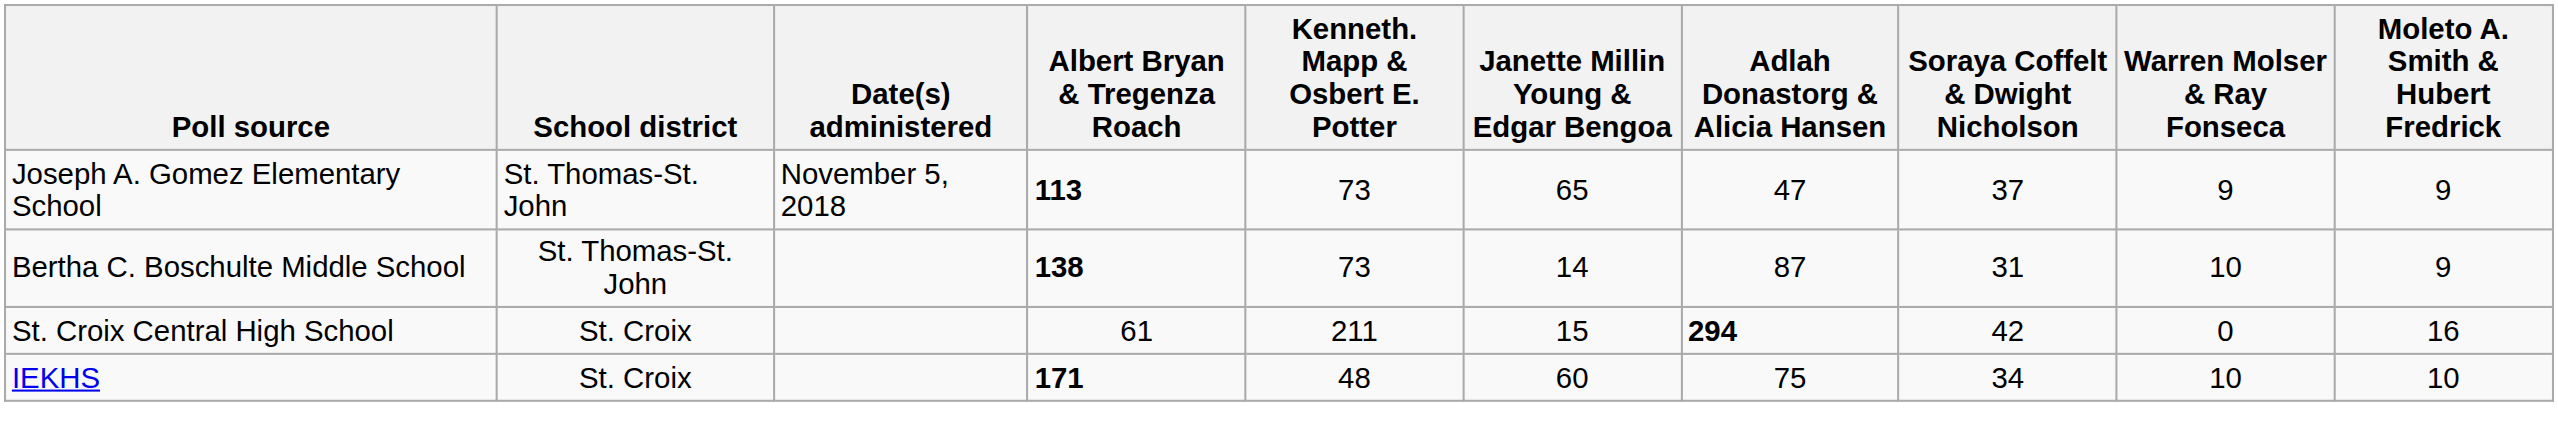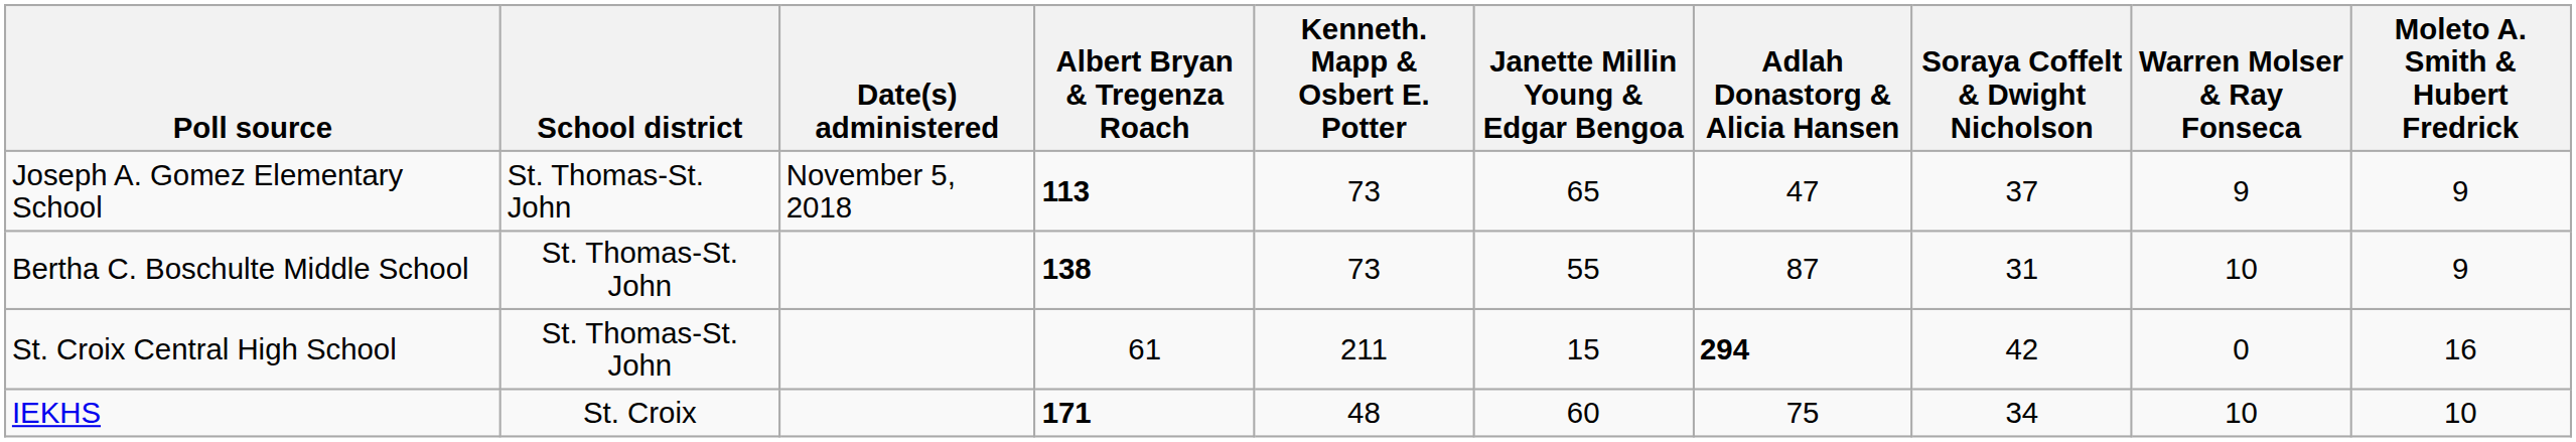 <table class="wikitable" style="font-size:90%">
 <tr valign=bottom>
 <th>Poll source</th>
 <th>School district</th>
 <th>Date(s)<br>administered</th>
 <th style="width:100px;">Albert Bryan & Tregenza Roach</th>
 <th style="width:100px;">Kenneth. Mapp & Osbert E. Potter</th>
 <th style="width:100px;">Janette Millin Young & Edgar Bengoa</th>
 <th style="width:100px;">Adlah Donastorg & Alicia Hansen</th>
 <th style="width:100px;">Soraya Coffelt & Dwight Nicholson</th>
 <th style="width:100px;">Warren Molser & Ray Fonseca</th>
 <th style="width:100px;">Moleto A. Smith & Hubert Fredrick</th>
 </tr>
 <tr>
 <td>Joseph A. Gomez Elementary School</td>
 <td>St. Thomas-St. John</td>
 <td>November 5, 2018</td>
 <td><strong>113</strong></td>
 <td align=center>73</td>
 <td align=center>65</td>
 <td align=center>47</td>
 <td align=center>37</td>
 <td align=center>9</td>
 <td align=center>9</td>
 </tr>
 <tr>
 <td>Bertha C. Boschulte Middle School</td>
 <td align=center>St. Thomas-St. John</td>
 <td></td>
 <td><strong>138</strong></td>
 <td align=center>73</td>
-<td align=center>14</td>
+<td align=center>55</td>
 <td align=center>87</td>
 <td align=center>31</td>
 <td align=center>10</td>
 <td align=center>9</td>
 </tr>
 <tr>
 <td>St. Croix Central High School</td>
-<td align=center>St. Croix</td>
+<td align=center>St. Thomas-St. John</td>
 <td></td>
 <td align=center>61</td>
 <td align=center>211</td>
 <td align=center>15</td>
 <td><strong>294</strong></td>
 <td align=center>42</td>
 <td align=center>0</td>
 <td align=center>16</td>
 </tr>
 <tr>
 <td><a href='#'>IEKHS</a></td>
 <td align=center>St. Croix</td>
 <td></td>
 <td><strong>171</strong></td>
 <td align=center>48</td>
 <td align=center>60</td>
 <td align=center>75</td>
 <td align=center>34</td>
 <td align=center>10</td>
 <td align=center>10</td>
 </tr>
 </table>
